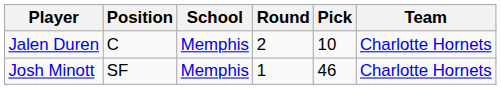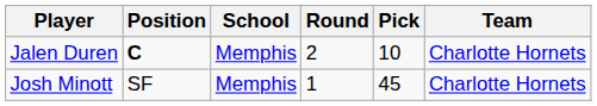 <table class="wikitable" border="1">
 <tr>
 <th>Player</th>
 <th>Position</th>
 <th>School</th>
 <th>Round</th>
 <th>Pick</th>
 <th>Team</th>
 </tr>
 <tr>
 <td><a href='#'>Jalen Duren</a></td>
-<td>C</td>
+<td><strong>C</strong></td>
 <td><a href='#'>Memphis</a></td>
 <td>2</td>
 <td>10</td>
 <td><a href='#'>Charlotte Hornets</a></td>
 </tr>
 <tr>
 <td><a href='#'>Josh Minott</a></td>
 <td>SF</td>
 <td><a href='#'>Memphis</a></td>
 <td>1</td>
-<td>46</td>
+<td>45</td>
 <td><a href='#'>Charlotte Hornets</a></td>
 </tr>
 </table>
